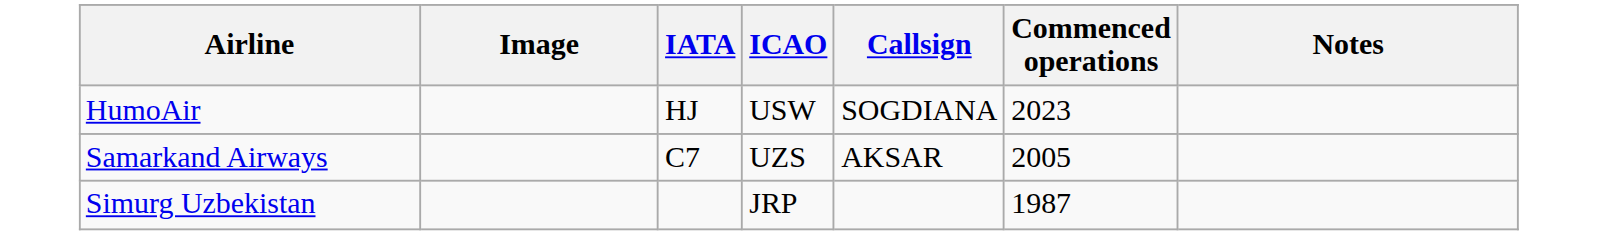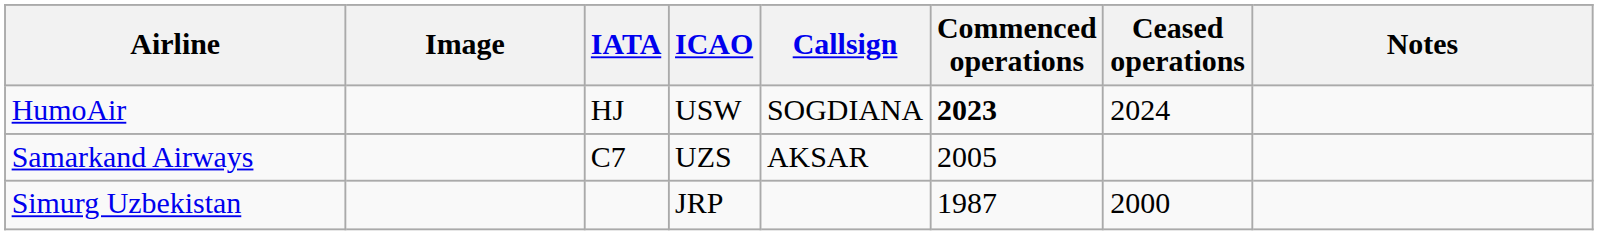 <table class="wikitable sortable" style="border-collapse:collapse; margin:auto;" border="1" cellpadding="3">
 <tr valign="middle">
 <th style="width:175px;">Airline</th>
 <th style="width:120px;">Image</th>
 <th><a href='#'>IATA</a></th>
 <th><a href='#'>ICAO</a></th>
 <th><a href='#'>Callsign</a></th>
 <th>Commenced<br>operations</th>
+<th>Ceased<br>operations</th>
 <th style="width:175px;">Notes</th>
 </tr>
 <tr>
 <td><a href='#'>HumoAir</a></td>
 <td></td>
 <td>HJ</td>
 <td>USW</td>
 <td>SOGDIANA</td>
-<td>2023</td>
+<td><strong>2023</strong></td>
+<td>2024</td>
 <td></td>
 </tr>
 <tr>
 <td><a href='#'>Samarkand Airways</a></td>
 <td></td>
 <td>C7</td>
 <td>UZS</td>
 <td>AKSAR</td>
 <td>2005</td>
 <td></td>
+<td></td>
 </tr>
 <tr>
 <td><a href='#'>Simurg Uzbekistan</a></td>
 <td></td>
 <td></td>
 <td>JRP</td>
 <td></td>
 <td>1987</td>
+<td>2000</td>
 <td></td>
 </tr>
 </table>
